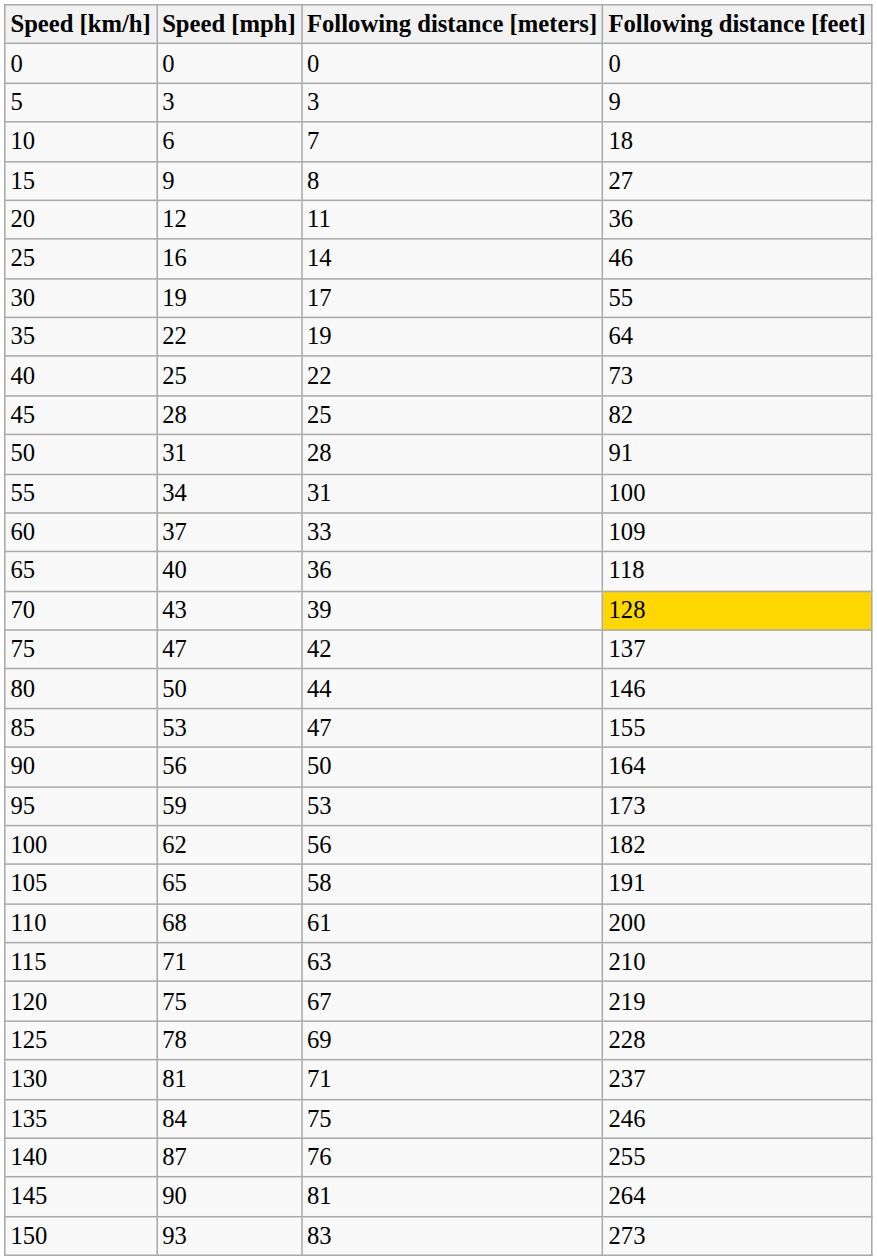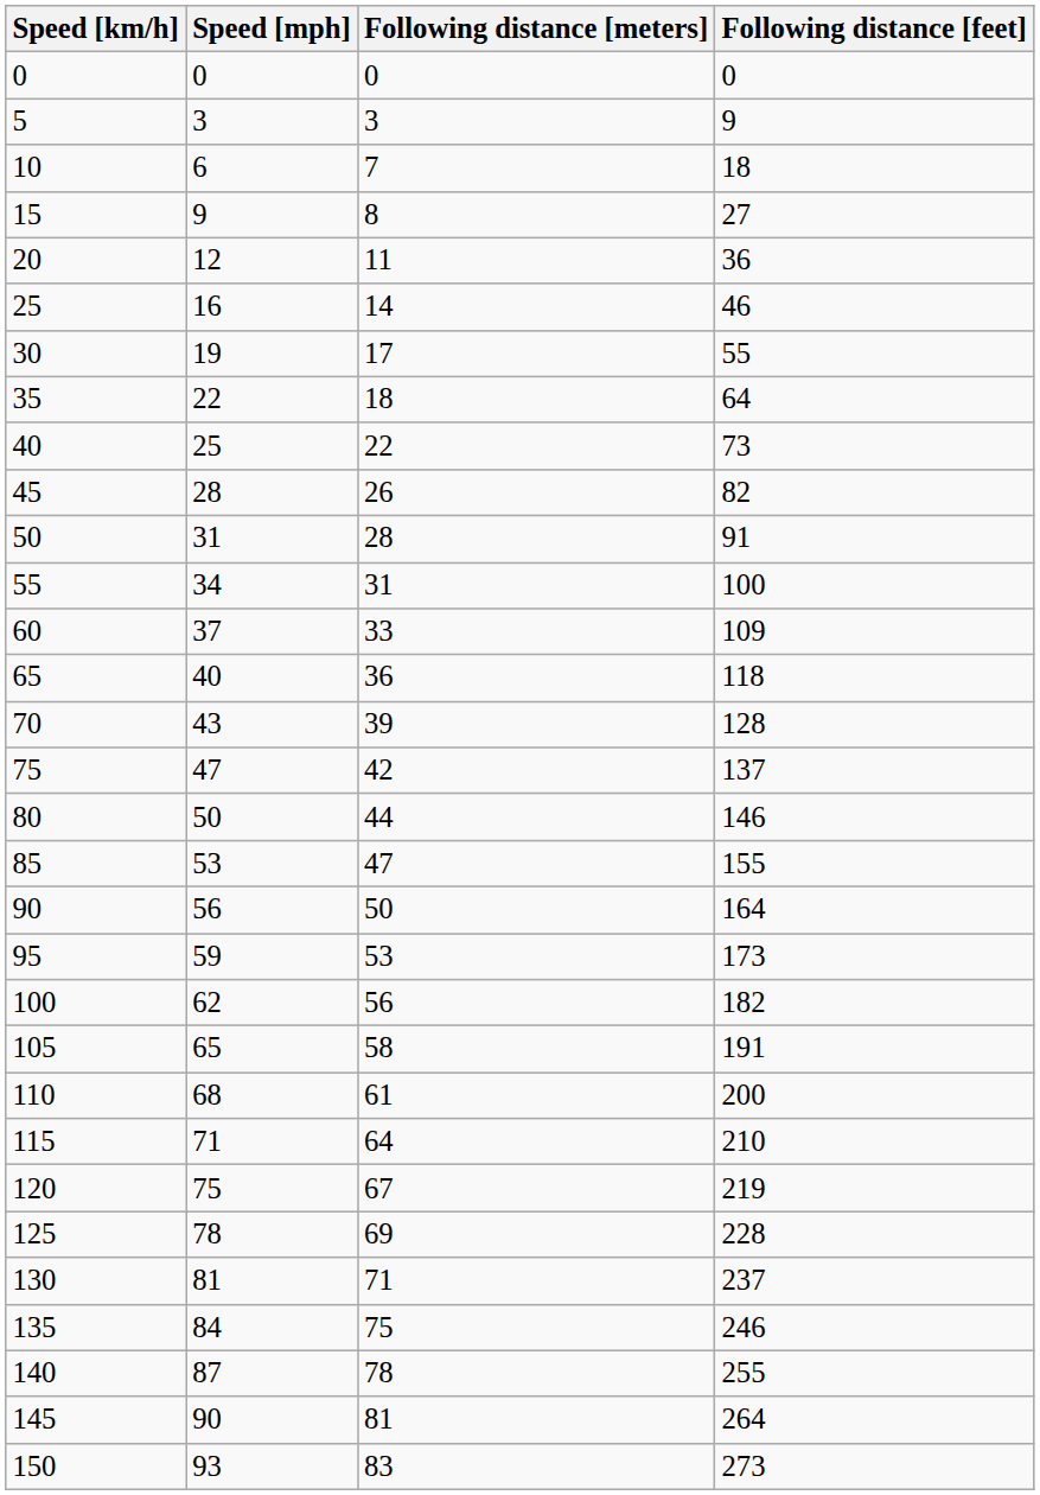 <table class="wikitable">
 <tr>
 <th>Speed [km/h]</th>
 <th>Speed [mph]</th>
 <th>Following distance [meters]</th>
 <th>Following distance [feet]</th>
 </tr>
 <tr>
 <td>0</td>
 <td>0</td>
 <td>0</td>
 <td>0</td>
 </tr>
 <tr>
 <td>5</td>
 <td>3</td>
 <td>3</td>
 <td>9</td>
 </tr>
 <tr>
 <td>10</td>
 <td>6</td>
 <td>7</td>
 <td>18</td>
 </tr>
 <tr>
 <td>15</td>
 <td>9</td>
 <td>8</td>
 <td>27</td>
 </tr>
 <tr>
 <td>20</td>
 <td>12</td>
 <td>11</td>
 <td>36</td>
 </tr>
 <tr>
 <td>25</td>
 <td>16</td>
 <td>14</td>
 <td>46</td>
 </tr>
 <tr>
 <td>30</td>
 <td>19</td>
 <td>17</td>
 <td>55</td>
 </tr>
 <tr>
 <td>35</td>
 <td>22</td>
-<td>19</td>
+<td>18</td>
 <td>64</td>
 </tr>
 <tr>
 <td>40</td>
 <td>25</td>
 <td>22</td>
 <td>73</td>
 </tr>
 <tr>
 <td>45</td>
 <td>28</td>
-<td>25</td>
+<td>26</td>
 <td>82</td>
 </tr>
 <tr>
 <td>50</td>
 <td>31</td>
 <td>28</td>
 <td>91</td>
 </tr>
 <tr>
 <td>55</td>
 <td>34</td>
 <td>31</td>
 <td>100</td>
 </tr>
 <tr>
 <td>60</td>
 <td>37</td>
 <td>33</td>
 <td>109</td>
 </tr>
 <tr>
 <td>65</td>
 <td>40</td>
 <td>36</td>
 <td>118</td>
 </tr>
 <tr>
 <td>70</td>
 <td>43</td>
 <td>39</td>
-<td style="background: gold;">128</td>
+<td>128</td>
 </tr>
 <tr>
 <td>75</td>
 <td>47</td>
 <td>42</td>
 <td>137</td>
 </tr>
 <tr>
 <td>80</td>
 <td>50</td>
 <td>44</td>
 <td>146</td>
 </tr>
 <tr>
 <td>85</td>
 <td>53</td>
 <td>47</td>
 <td>155</td>
 </tr>
 <tr>
 <td>90</td>
 <td>56</td>
 <td>50</td>
 <td>164</td>
 </tr>
 <tr>
 <td>95</td>
 <td>59</td>
 <td>53</td>
 <td>173</td>
 </tr>
 <tr>
 <td>100</td>
 <td>62</td>
 <td>56</td>
 <td>182</td>
 </tr>
 <tr>
 <td>105</td>
 <td>65</td>
 <td>58</td>
 <td>191</td>
 </tr>
 <tr>
 <td>110</td>
 <td>68</td>
 <td>61</td>
 <td>200</td>
 </tr>
 <tr>
 <td>115</td>
 <td>71</td>
-<td>63</td>
+<td>64</td>
 <td>210</td>
 </tr>
 <tr>
 <td>120</td>
 <td>75</td>
 <td>67</td>
 <td>219</td>
 </tr>
 <tr>
 <td>125</td>
 <td>78</td>
 <td>69</td>
 <td>228</td>
 </tr>
 <tr>
 <td>130</td>
 <td>81</td>
 <td>71</td>
 <td>237</td>
 </tr>
 <tr>
 <td>135</td>
 <td>84</td>
 <td>75</td>
 <td>246</td>
 </tr>
 <tr>
 <td>140</td>
 <td>87</td>
-<td>76</td>
+<td>78</td>
 <td>255</td>
 </tr>
 <tr>
 <td>145</td>
 <td>90</td>
 <td>81</td>
 <td>264</td>
 </tr>
 <tr>
 <td>150</td>
 <td>93</td>
 <td>83</td>
 <td>273</td>
 </tr>
 </table>
